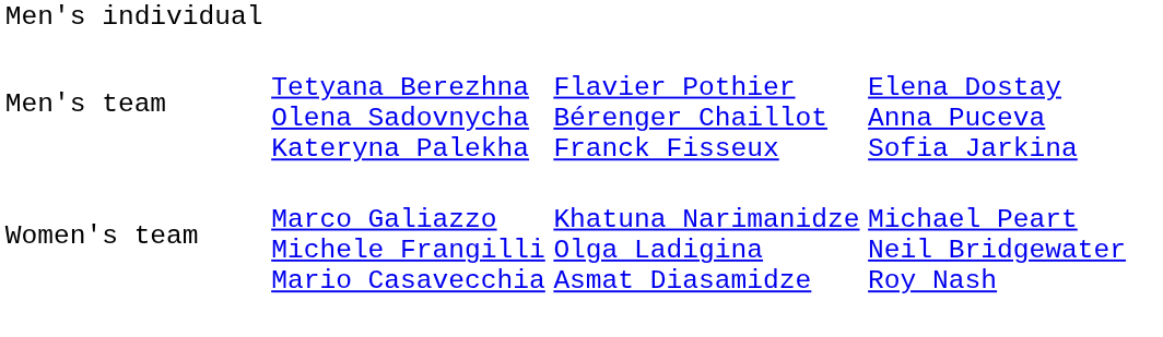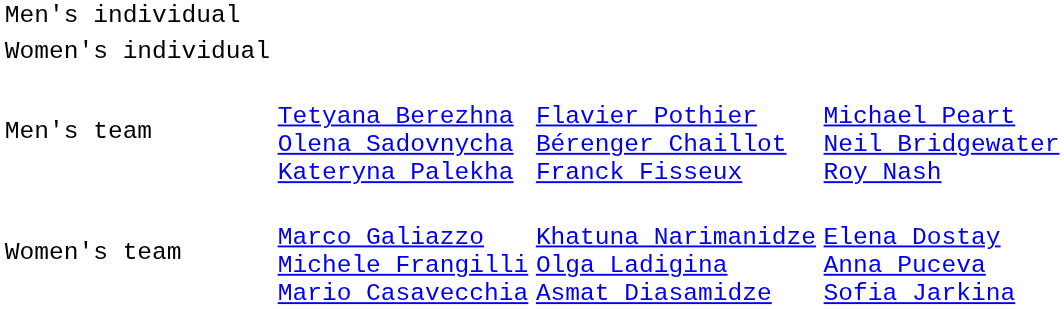 <table>
 <tr>
 <td>Men's individual</td>
 <td></td>
 <td></td>
 <td></td>
 </tr>
 <tr>
+<td>Women's individual</td>
+<td></td>
+<td></td>
+<td></td>
+</tr>
+<tr>
 <td>Men's team</td>
 <td><br><a href='#'>Tetyana Berezhna</a><br><a href='#'>Olena Sadovnycha</a><br><a href='#'>Kateryna Palekha</a></td>
 <td><br><a href='#'>Flavier Pothier</a><br><a href='#'>Bérenger Chaillot</a><br><a href='#'>Franck Fisseux</a></td>
-<td><br><a href='#'>Elena Dostay</a><br><a href='#'>Anna Puceva</a><br><a href='#'>Sofia Jarkina</a></td>
+<td><br><a href='#'>Michael Peart</a><br><a href='#'>Neil Bridgewater</a><br><a href='#'>Roy Nash</a></td>
 </tr>
 <tr>
 <td>Women's team</td>
 <td><br><a href='#'>Marco Galiazzo</a><br><a href='#'>Michele Frangilli</a><br><a href='#'>Mario Casavecchia</a></td>
 <td><br><a href='#'>Khatuna Narimanidze</a><br><a href='#'>Olga Ladigina</a><br><a href='#'>Asmat Diasamidze</a></td>
-<td><br><a href='#'>Michael Peart</a><br><a href='#'>Neil Bridgewater</a><br><a href='#'>Roy Nash</a></td>
+<td><br><a href='#'>Elena Dostay</a><br><a href='#'>Anna Puceva</a><br><a href='#'>Sofia Jarkina</a></td>
 </tr>
 </table>
